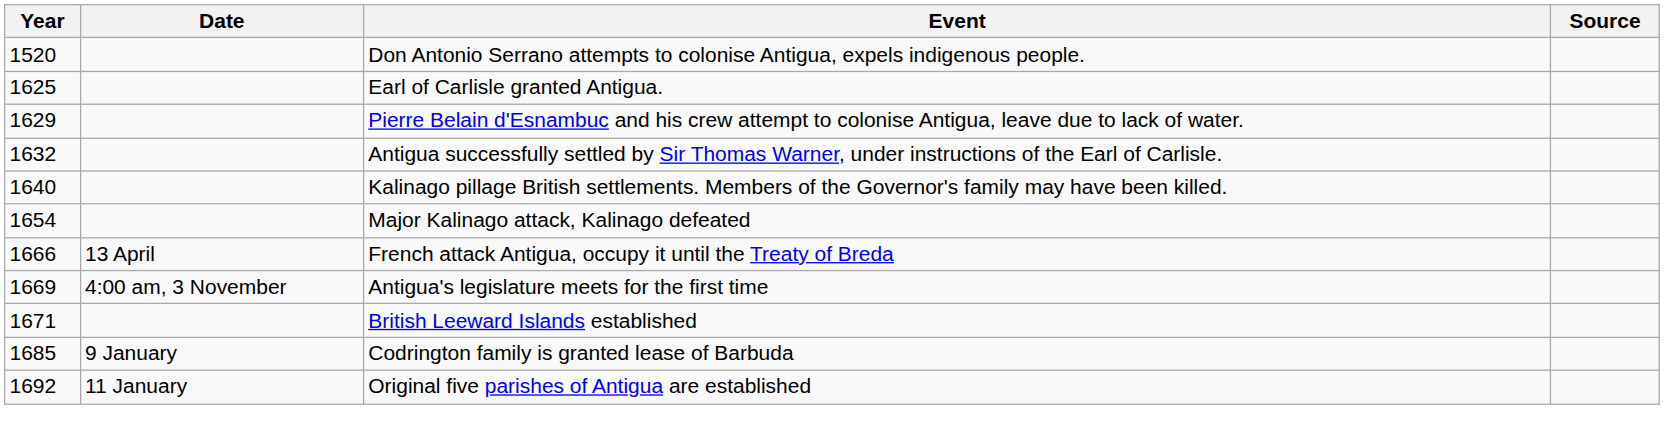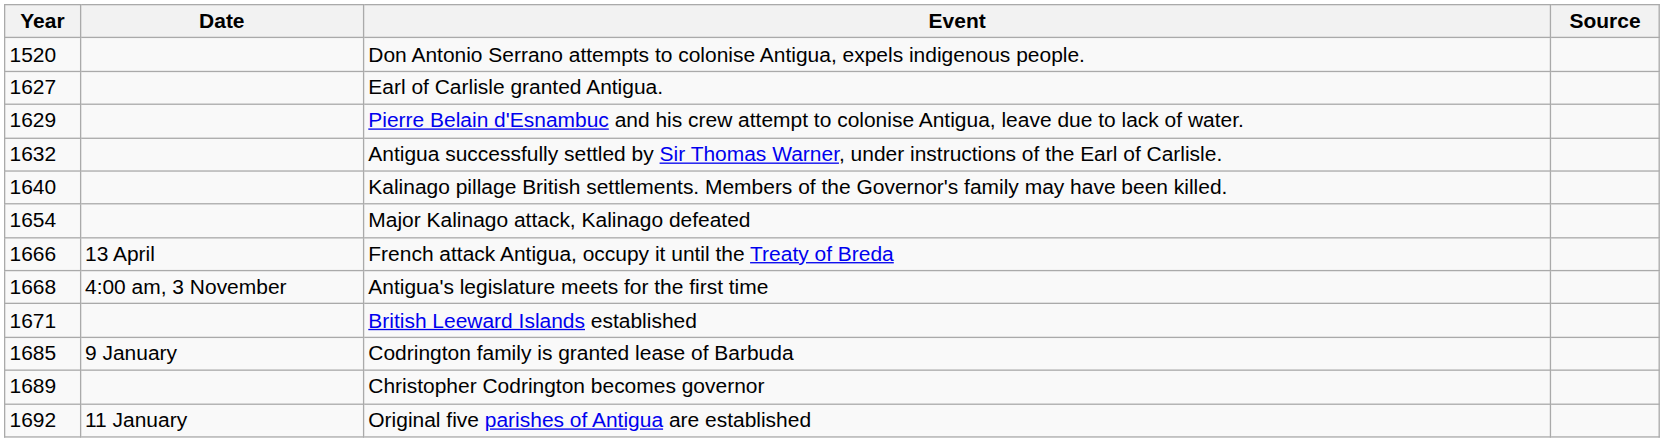 <table class="wikitable" width="100%">
 <tr>
 <th>Year</th>
 <th>Date</th>
 <th>Event</th>
 <th>Source</th>
 </tr>
 <tr>
 <td>1520</td>
 <td></td>
 <td>Don Antonio Serrano attempts to colonise Antigua, expels indigenous people.</td>
 <td></td>
 </tr>
 <tr>
-<td>1625</td>
+<td>1627</td>
 <td></td>
 <td>Earl of Carlisle granted Antigua.</td>
 <td></td>
 </tr>
 <tr>
 <td>1629</td>
 <td></td>
 <td><a href='#'>Pierre Belain d'Esnambuc</a> and his crew attempt to colonise Antigua, leave due to lack of water.</td>
 <td></td>
 </tr>
 <tr>
 <td>1632</td>
 <td></td>
 <td>Antigua successfully settled by <a href='#'>Sir Thomas Warner</a>, under instructions of the Earl of Carlisle.</td>
 <td></td>
 </tr>
 <tr>
 <td>1640</td>
 <td></td>
 <td>Kalinago pillage British settlements. Members of the Governor's family may have been killed.</td>
 <td></td>
 </tr>
 <tr>
 <td>1654</td>
 <td></td>
 <td>Major Kalinago attack, Kalinago defeated</td>
 <td></td>
 </tr>
 <tr>
 <td>1666</td>
 <td>13 April</td>
 <td>French attack Antigua, occupy it until the <a href='#'>Treaty of Breda</a></td>
 <td></td>
 </tr>
 <tr>
-<td>1669</td>
+<td>1668</td>
 <td>4:00 am, 3 November</td>
 <td>Antigua's legislature meets for the first time</td>
 <td></td>
 </tr>
 <tr>
 <td>1671</td>
 <td></td>
 <td><a href='#'>British Leeward Islands</a> established</td>
 <td></td>
 </tr>
 <tr>
 <td>1685</td>
 <td>9 January</td>
 <td>Codrington family is granted lease of Barbuda</td>
 <td></td>
 </tr>
 <tr>
+<td>1689</td>
+<td></td>
+<td>Christopher Codrington becomes governor</td>
+<td></td>
+</tr>
+<tr>
 <td>1692</td>
 <td>11 January</td>
 <td>Original five <a href='#'>parishes of Antigua</a> are established</td>
 <td></td>
 </tr>
 </table>
